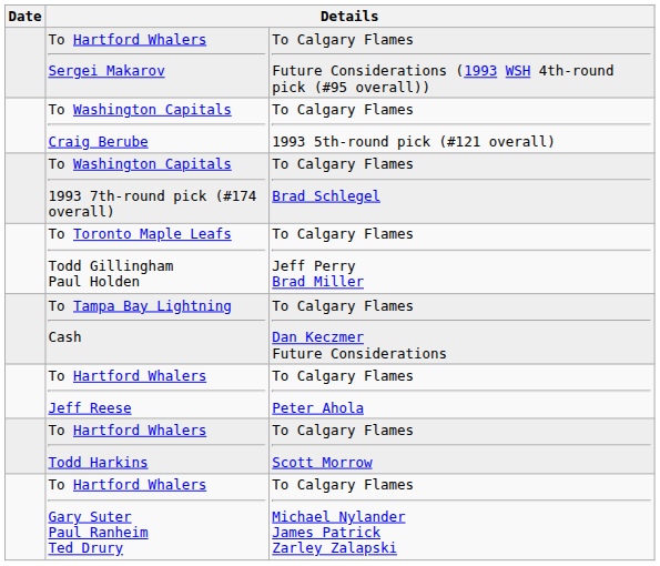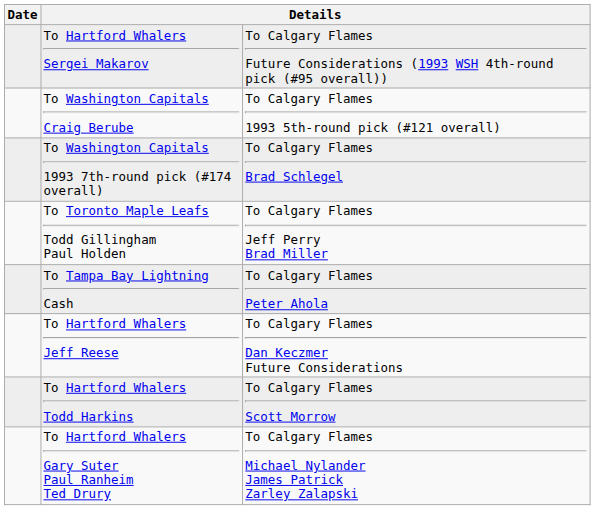 <table class="wikitable">
 <tr>
 <th>Date</th>
 <th colspan="2">Details</th>
 </tr>
 <tr style="background:#eee;">
 <td></td>
 <td valign="top">To <a href='#'>Hartford Whalers</a><hr><a href='#'>Sergei Makarov</a></td>
 <td valign="top">To Calgary Flames<hr>Future Considerations (<a href='#'>1993</a> <a href='#'>WSH</a> 4th-round pick (#95 overall))</td>
 </tr>
 <tr>
 <td></td>
 <td valign="top">To <a href='#'>Washington Capitals</a><hr><a href='#'>Craig Berube</a></td>
 <td valign="top">To Calgary Flames<hr>1993 5th-round pick (#121 overall)</td>
 </tr>
 <tr style="background:#eee;">
 <td></td>
 <td valign="top">To <a href='#'>Washington Capitals</a><hr>1993 7th-round pick (#174 overall)</td>
 <td valign="top">To Calgary Flames<hr><a href='#'>Brad Schlegel</a></td>
 </tr>
 <tr>
 <td></td>
 <td valign="top">To <a href='#'>Toronto Maple Leafs</a><hr>Todd Gillingham<br>Paul Holden</td>
 <td valign="top">To Calgary Flames<hr>Jeff Perry<br><a href='#'>Brad Miller</a></td>
 </tr>
 <tr style="background:#eee;">
 <td></td>
 <td valign="top">To <a href='#'>Tampa Bay Lightning</a><hr>Cash</td>
-<td valign="top">To Calgary Flames<hr><a href='#'>Dan Keczmer</a><br>Future Considerations</td>
+<td valign="top">To Calgary Flames<hr><a href='#'>Peter Ahola</a></td>
 </tr>
 <tr>
 <td></td>
 <td valign="top">To <a href='#'>Hartford Whalers</a><hr><a href='#'>Jeff Reese</a></td>
-<td valign="top">To Calgary Flames<hr><a href='#'>Peter Ahola</a></td>
+<td valign="top">To Calgary Flames<hr><a href='#'>Dan Keczmer</a><br>Future Considerations</td>
 </tr>
 <tr style="background:#eee;">
 <td></td>
 <td valign="top">To <a href='#'>Hartford Whalers</a><hr><a href='#'>Todd Harkins</a></td>
 <td valign="top">To Calgary Flames<hr><a href='#'>Scott Morrow</a></td>
 </tr>
 <tr>
 <td></td>
 <td valign="top">To <a href='#'>Hartford Whalers</a><hr><a href='#'>Gary Suter</a><br><a href='#'>Paul Ranheim</a><br><a href='#'>Ted Drury</a></td>
 <td valign="top">To Calgary Flames<hr><a href='#'>Michael Nylander</a><br><a href='#'>James Patrick</a><br><a href='#'>Zarley Zalapski</a></td>
 </tr>
 </table>
